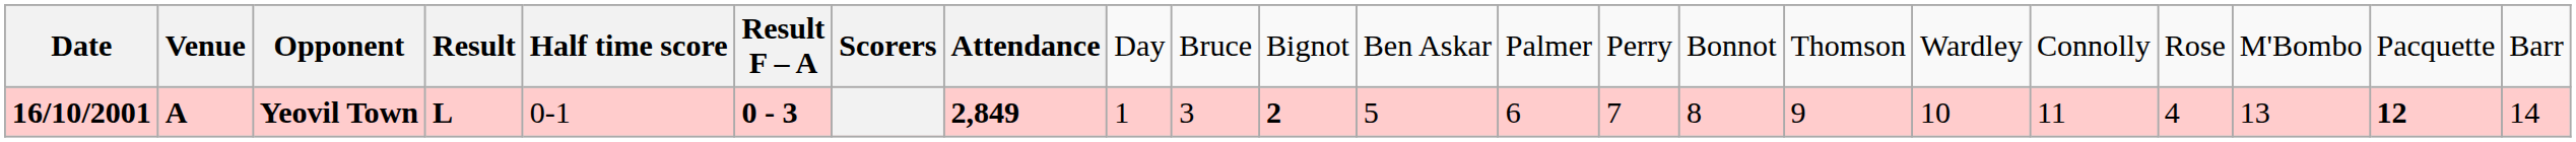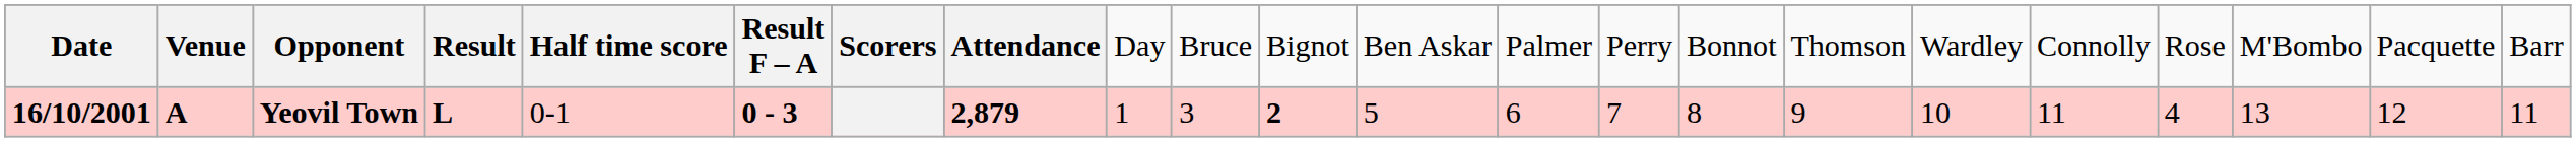 <table class="wikitable">
 <tr>
 <th><strong>Date</strong></th>
 <th><strong>Venue</strong></th>
 <th><strong>Opponent</strong></th>
 <th><strong>Result</strong></th>
 <th><strong>Half time score</strong></th>
 <th><strong>Result</strong><br><strong>F – A</strong></th>
 <th><strong>Scorers</strong></th>
 <th><strong>Attendance</strong></th>
 <td>Day</td>
 <td>Bruce</td>
 <td>Bignot</td>
 <td>Ben Askar</td>
 <td>Palmer</td>
 <td>Perry</td>
 <td>Bonnot</td>
 <td>Thomson</td>
 <td>Wardley</td>
 <td>Connolly</td>
 <td>Rose</td>
 <td>M'Bombo</td>
 <td>Pacquette</td>
 <td>Barr</td>
 </tr>
 <tr style="background: #FFCCCC;">
 <td><strong>16/10/2001</strong></td>
 <td><strong>A</strong></td>
 <td><strong>Yeovil Town</strong></td>
 <td><strong>L</strong></td>
 <td>0-1</td>
 <td><strong>0 - 3</strong></td>
 <th></th>
-<td><strong>2,849</strong></td>
+<td><strong>2,879</strong></td>
 <td>1</td>
 <td>3</td>
 <td><strong>2</strong></td>
 <td>5</td>
 <td>6</td>
 <td>7</td>
 <td>8</td>
 <td>9</td>
 <td>10</td>
 <td>11</td>
 <td>4</td>
 <td>13</td>
-<td><strong>12</strong></td>
-<td>14</td>
+<td>12</td>
+<td>11</td>
 </tr>
 </table>
